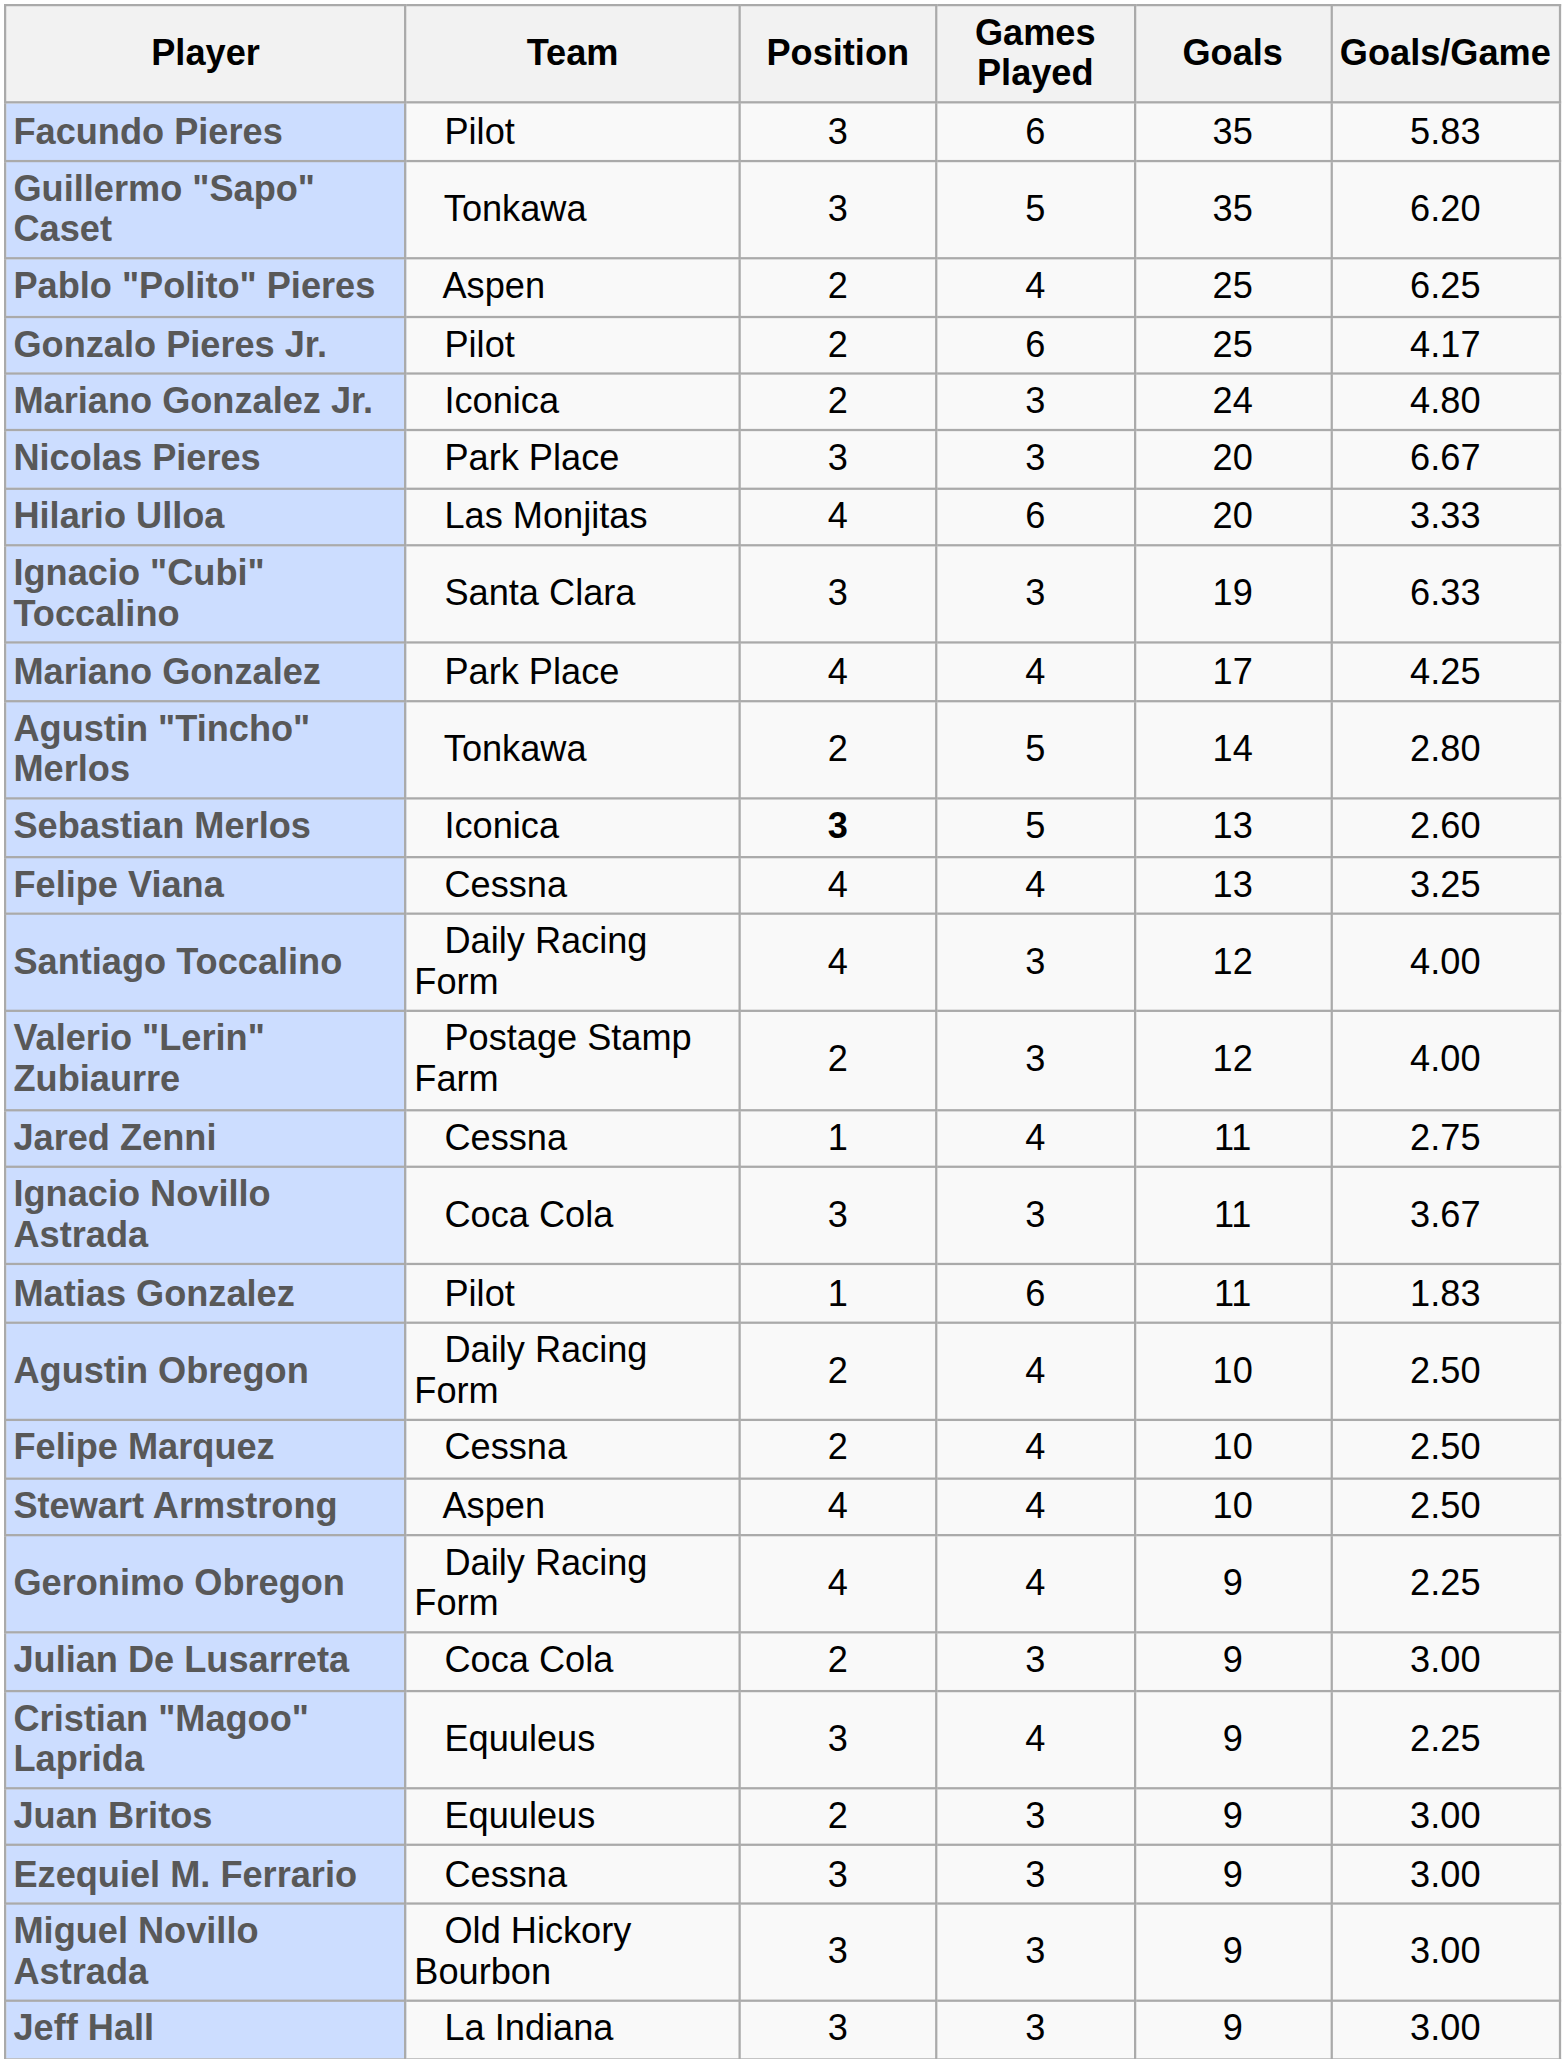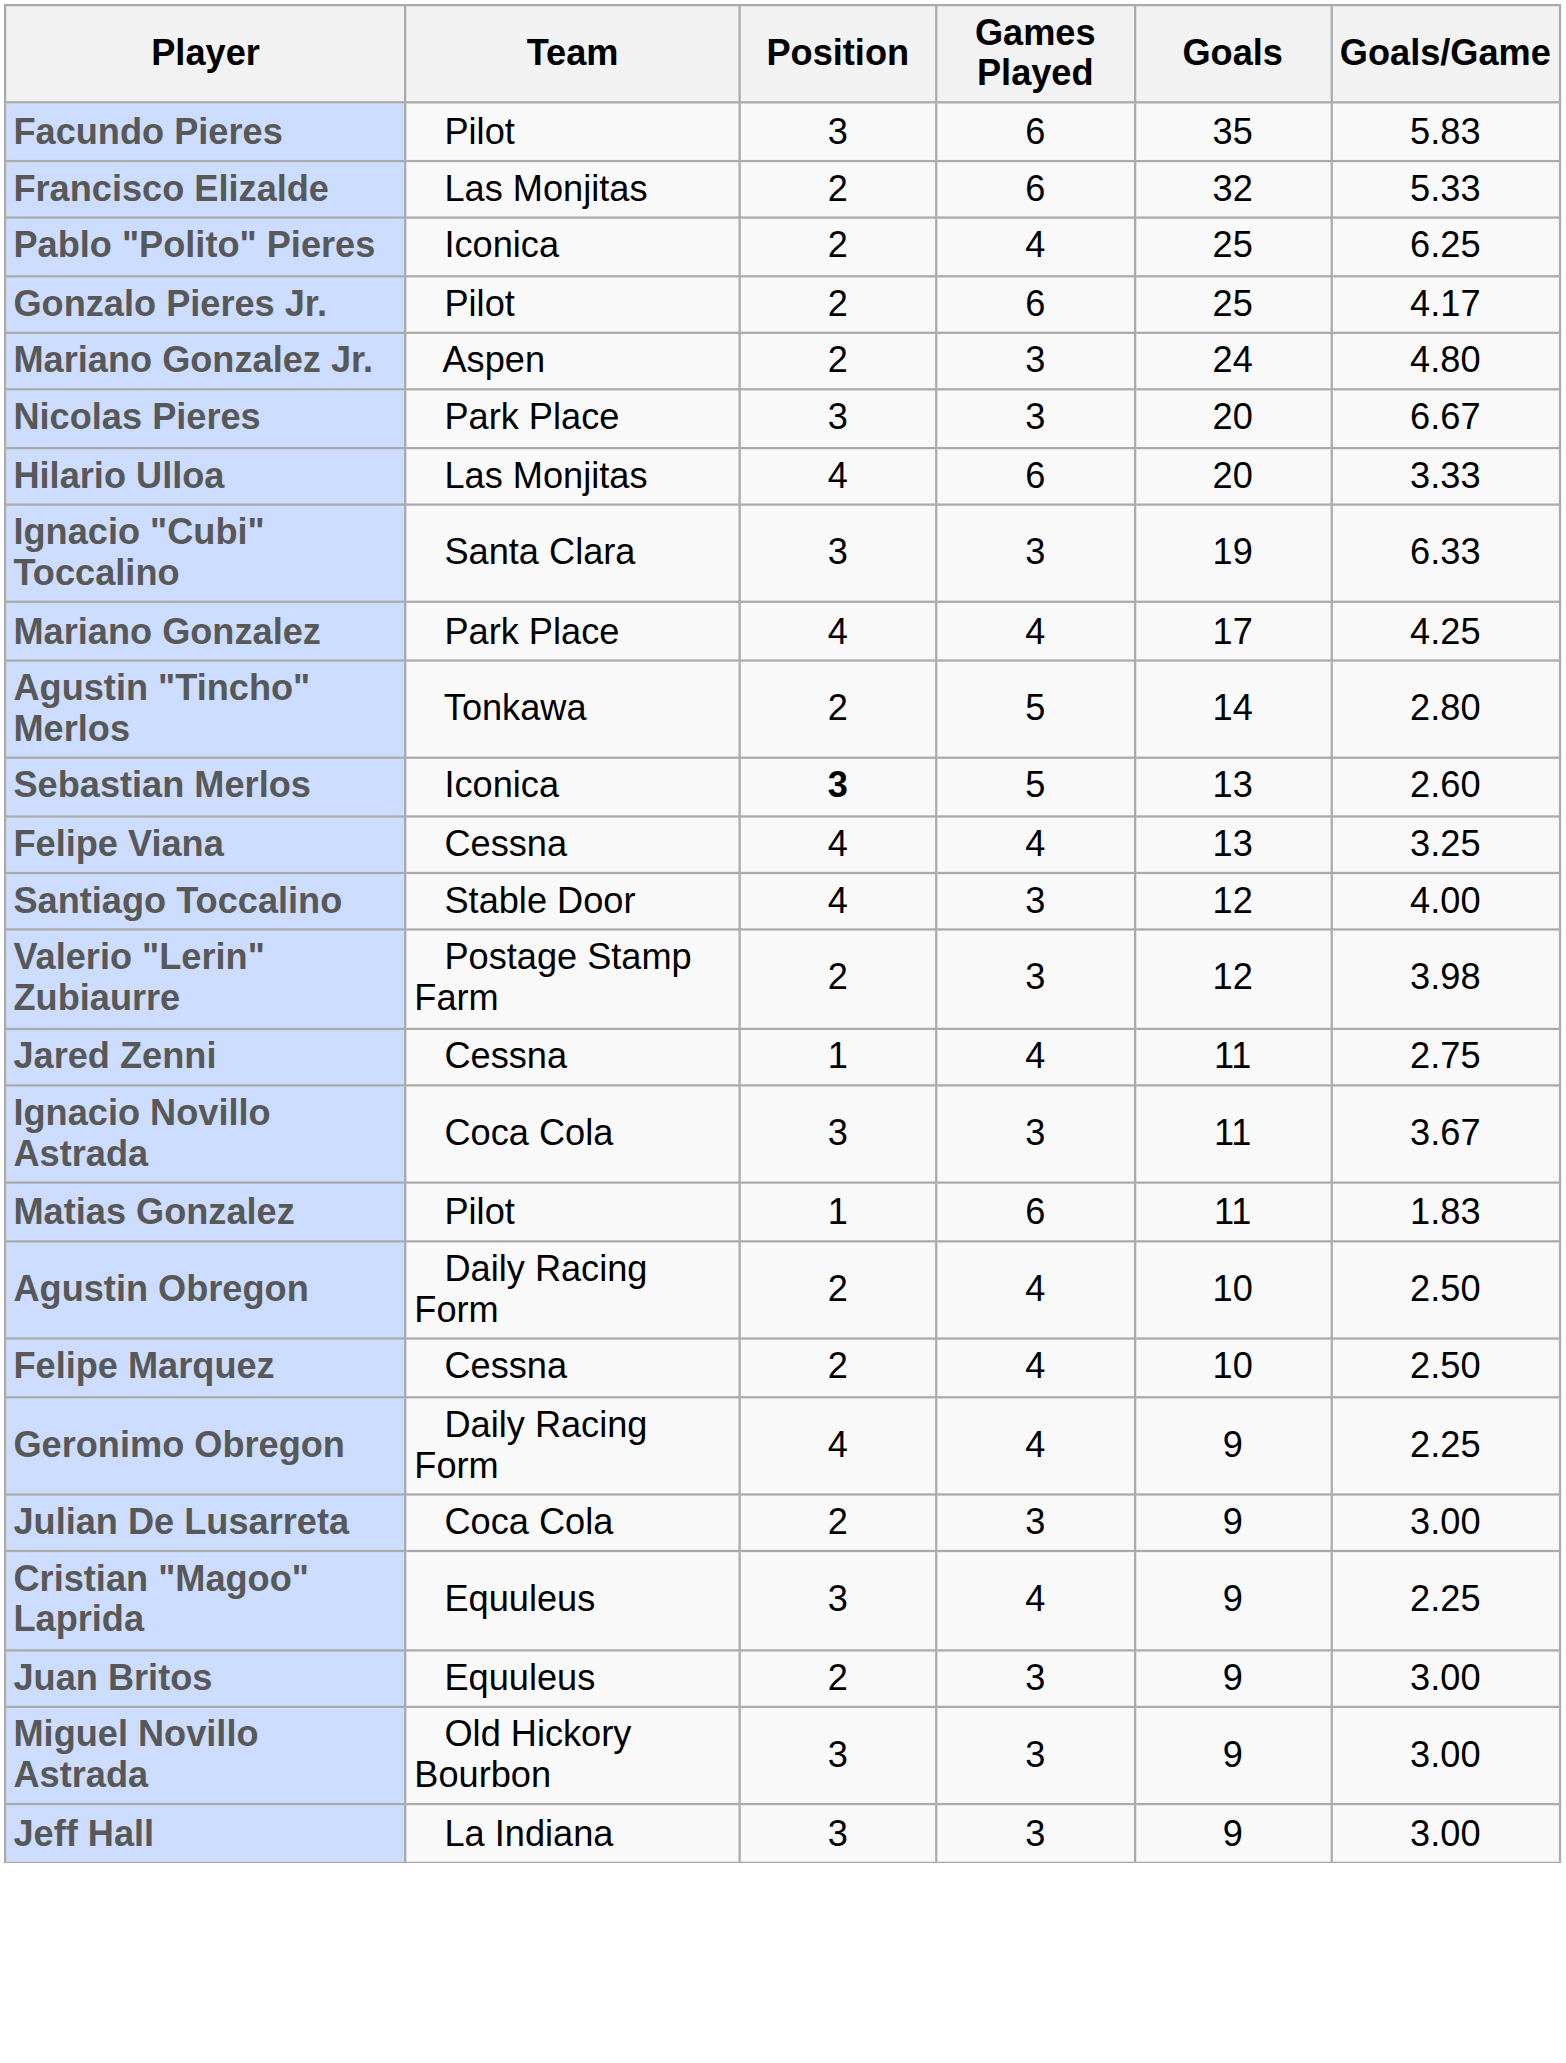 <table class="wikitable sortable" style="text-align:center">
 <tr>
 <th width=170px>Player</th>
 <th width=140px>Team</th>
 <th width=80px>Position</th>
 <th width=80px>Games Played</th>
 <th width=80px>Goals</th>
 <th width=80px>Goals/Game</th>
 </tr>
 <tr>
 <td style="background-color: #CDF; color: #585858"; align=left><strong>Facundo Pieres</strong></td>
 <td align=left>   Pilot</td>
 <td>3</td>
 <td>6</td>
 <td>35</td>
 <td>5.83</td>
 </tr>
 <tr>
-<td style="background-color: #CDF; color: #585858"; align=left><strong>Guillermo "Sapo" Caset</strong></td>
-<td align=left>   Tonkawa</td>
-<td>3</td>
-<td>5</td>
-<td>35</td>
-<td>6.20</td>
+<td style="background-color: #CDF; color: #585858"; align=left><strong>Francisco Elizalde</strong></td>
+<td align=left>   Las Monjitas</td>
+<td>2</td>
+<td>6</td>
+<td>32</td>
+<td>5.33</td>
 </tr>
 <tr>
 <td style="background-color: #CDF; color: #585858"; align=left><strong>Pablo "Polito" Pieres</strong></td>
-<td align=left>   Aspen</td>
+<td align=left>   Iconica</td>
 <td>2</td>
 <td>4</td>
 <td>25</td>
 <td>6.25</td>
 </tr>
 <tr>
 <td style="background-color: #CDF; color: #585858"; align=left><strong>Gonzalo Pieres Jr.</strong></td>
 <td align=left>   Pilot</td>
 <td>2</td>
 <td>6</td>
 <td>25</td>
 <td>4.17</td>
 </tr>
 <tr>
 <td style="background-color: #CDF; color: #585858"; align=left><strong>Mariano Gonzalez Jr.</strong></td>
-<td align=left>   Iconica</td>
+<td align=left>   Aspen</td>
 <td>2</td>
 <td>3</td>
 <td>24</td>
 <td>4.80</td>
 </tr>
 <tr>
 <td style="background-color: #CDF; color: #585858"; align=left><strong>Nicolas Pieres</strong></td>
 <td align=left>   Park Place</td>
 <td>3</td>
 <td>3</td>
 <td>20</td>
 <td>6.67</td>
 </tr>
 <tr>
 <td style="background-color: #CDF; color: #585858"; align=left><strong>Hilario Ulloa</strong></td>
 <td align=left>   Las Monjitas</td>
 <td>4</td>
 <td>6</td>
 <td>20</td>
 <td>3.33</td>
 </tr>
 <tr>
 <td style="background-color: #CDF; color: #585858"; align=left><strong>Ignacio "Cubi" Toccalino</strong></td>
 <td align=left>   Santa Clara</td>
 <td>3</td>
 <td>3</td>
 <td>19</td>
 <td>6.33</td>
 </tr>
 <tr>
 <td style="background-color: #CDF; color: #585858"; align=left><strong>Mariano Gonzalez</strong></td>
 <td align=left>   Park Place</td>
 <td>4</td>
 <td>4</td>
 <td>17</td>
 <td>4.25</td>
 </tr>
 <tr>
 <td style="background-color: #CDF; color: #585858"; align=left><strong>Agustin "Tincho" Merlos</strong></td>
 <td align=left>   Tonkawa</td>
 <td>2</td>
 <td>5</td>
 <td>14</td>
 <td>2.80</td>
 </tr>
 <tr>
 <td style="background-color: #CDF; color: #585858"; align=left><strong>Sebastian Merlos</strong></td>
 <td align=left>   Iconica</td>
 <td><strong>3</strong></td>
 <td>5</td>
 <td>13</td>
 <td>2.60</td>
 </tr>
 <tr>
 <td style="background-color: #CDF; color: #585858"; align=left><strong>Felipe Viana</strong></td>
 <td align=left>   Cessna</td>
 <td>4</td>
 <td>4</td>
 <td>13</td>
 <td>3.25</td>
 </tr>
 <tr>
 <td style="background-color: #CDF; color: #585858"; align=left><strong>Santiago Toccalino</strong></td>
-<td align=left>   Daily Racing Form</td>
+<td align=left>   Stable Door</td>
 <td>4</td>
 <td>3</td>
 <td>12</td>
 <td>4.00</td>
 </tr>
 <tr>
 <td style="background-color: #CDF; color: #585858"; align=left><strong>Valerio "Lerin" Zubiaurre</strong></td>
 <td align=left>   Postage Stamp Farm</td>
 <td>2</td>
 <td>3</td>
 <td>12</td>
-<td>4.00</td>
+<td>3.98</td>
 </tr>
 <tr>
 <td style="background-color: #CDF; color: #585858"; align=left><strong>Jared Zenni</strong></td>
 <td align=left>   Cessna</td>
 <td>1</td>
 <td>4</td>
 <td>11</td>
 <td>2.75</td>
 </tr>
 <tr>
 <td style="background-color: #CDF; color: #585858"; align=left><strong>Ignacio Novillo Astrada</strong></td>
 <td align=left>   Coca Cola</td>
 <td>3</td>
 <td>3</td>
 <td>11</td>
 <td>3.67</td>
 </tr>
 <tr>
 <td style="background-color: #CDF; color: #585858"; align=left><strong>Matias Gonzalez</strong></td>
 <td align=left>   Pilot</td>
 <td>1</td>
 <td>6</td>
 <td>11</td>
 <td>1.83</td>
 </tr>
 <tr>
 <td style="background-color: #CDF; color: #585858"; align=left><strong>Agustin Obregon</strong></td>
 <td align=left>   Daily Racing Form</td>
 <td>2</td>
 <td>4</td>
 <td>10</td>
 <td>2.50</td>
 </tr>
 <tr>
 <td style="background-color: #CDF; color: #585858"; align=left><strong>Felipe Marquez</strong></td>
 <td align=left>   Cessna</td>
 <td>2</td>
 <td>4</td>
 <td>10</td>
 <td>2.50</td>
 </tr>
 <tr>
-<td style="background-color: #CDF; color: #585858"; align=left><strong>Stewart Armstrong</strong></td>
-<td align=left>   Aspen</td>
-<td>4</td>
-<td>4</td>
-<td>10</td>
-<td>2.50</td>
-</tr>
-<tr>
 <td style="background-color: #CDF; color: #585858"; align=left><strong>Geronimo Obregon</strong></td>
 <td align=left>   Daily Racing Form</td>
 <td>4</td>
 <td>4</td>
 <td>9</td>
 <td>2.25</td>
 </tr>
 <tr>
 <td style="background-color: #CDF; color: #585858"; align=left><strong>Julian De Lusarreta</strong></td>
 <td align=left>   Coca Cola</td>
 <td>2</td>
 <td>3</td>
 <td>9</td>
 <td>3.00</td>
 </tr>
 <tr>
 <td style="background-color: #CDF; color: #585858"; align=left><strong>Cristian "Magoo" Laprida</strong></td>
 <td align=left>   Equuleus</td>
 <td>3</td>
 <td>4</td>
 <td>9</td>
 <td>2.25</td>
 </tr>
 <tr>
 <td style="background-color: #CDF; color: #585858"; align=left><strong>Juan Britos</strong></td>
 <td align=left>   Equuleus</td>
 <td>2</td>
 <td>3</td>
 <td>9</td>
 <td>3.00</td>
 </tr>
 <tr>
-<td style="background-color: #CDF; color: #585858"; align=left><strong>Ezequiel M. Ferrario</strong></td>
-<td align=left>   Cessna</td>
-<td>3</td>
-<td>3</td>
-<td>9</td>
-<td>3.00</td>
-</tr>
-<tr>
 <td style="background-color: #CDF; color: #585858"; align=left><strong>Miguel Novillo Astrada</strong></td>
 <td align=left>   Old Hickory Bourbon</td>
 <td>3</td>
 <td>3</td>
 <td>9</td>
 <td>3.00</td>
 </tr>
 <tr>
 <td style="background-color: #CDF; color: #585858"; align=left><strong>Jeff Hall</strong></td>
 <td align=left>   La Indiana</td>
 <td>3</td>
 <td>3</td>
 <td>9</td>
 <td>3.00</td>
 </tr>
 </table>
